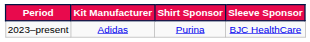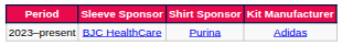 <table class="wikitable" style="text-align:center;margin-left:1em;float:center">
 <tr>
 <th style="background:#E80A4D; color:#FFFFFF; border:2px solid #001544;">Period</th>
+<th style="background:#E80A4D; color:#FFFFFF; border:2px solid #001544;"><strong>Sleeve Sponsor</strong></th>
+<th style="background:#E80A4D; color:#FFFFFF; border:2px solid #001544;"><strong>Shirt Sponsor</strong></th>
 <th style="background:#E80A4D; color:#FFFFFF; border:2px solid #001544;"><strong>Kit Manufacturer</strong></th>
-<th style="background:#E80A4D; color:#FFFFFF; border:2px solid #001544;"><strong>Shirt Sponsor</strong></th>
-<th style="background:#E80A4D; color:#FFFFFF; border:2px solid #001544;"><strong>Sleeve Sponsor</strong></th>
 </tr>
 <tr>
 <td>2023–present</td>
+<td><a href='#'>BJC HealthCare</a></td>
+<td><a href='#'>Purina</a></td>
 <td><a href='#'>Adidas</a></td>
-<td><a href='#'>Purina</a></td>
-<td><a href='#'>BJC HealthCare</a></td>
 </tr>
 </table>
